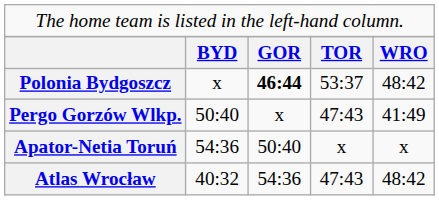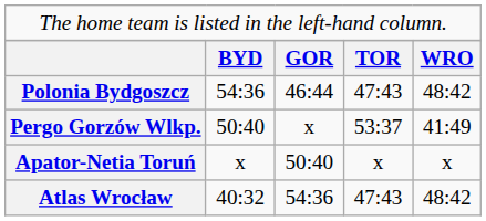 <table align="center" cellspacing="0" cellpadding="3" style="background-color: #f9f9f9; font-size: 90%; text-align: center" class="wikitable">
 <tr>
 <td colspan=5><em>The home team is listed in the left-hand column.</em></td>
 </tr>
 <tr>
 </tr>
 <tr style="background:#F0F0F0;">
 <th align="left"> </th>
 <th width=40px><a href='#'>BYD</a></th>
 <th width=40px><a href='#'>GOR</a></th>
 <th width=40px><a href='#'>TOR</a></th>
 <th width=40px><a href='#'>WRO</a></th>
 </tr>
 <tr>
 <th><a href='#'>Polonia Bydgoszcz</a></th>
-<td>x</td>
-<td><strong>46:44</strong></td>
-<td>53:37</td>
+<td>54:36</td>
+<td>46:44</td>
+<td>47:43</td>
 <td>48:42</td>
 </tr>
 <tr>
 <th><a href='#'>Pergo Gorzów Wlkp.</a></th>
 <td>50:40</td>
 <td>x</td>
-<td>47:43</td>
+<td>53:37</td>
 <td>41:49</td>
 </tr>
 <tr>
 <th><a href='#'>Apator-Netia Toruń</a></th>
-<td>54:36</td>
+<td>x</td>
 <td>50:40</td>
 <td>x</td>
 <td>x</td>
 </tr>
 <tr>
 <th><a href='#'>Atlas Wrocław</a></th>
 <td>40:32</td>
 <td>54:36</td>
 <td>47:43</td>
 <td>48:42</td>
 </tr>
 </table>
